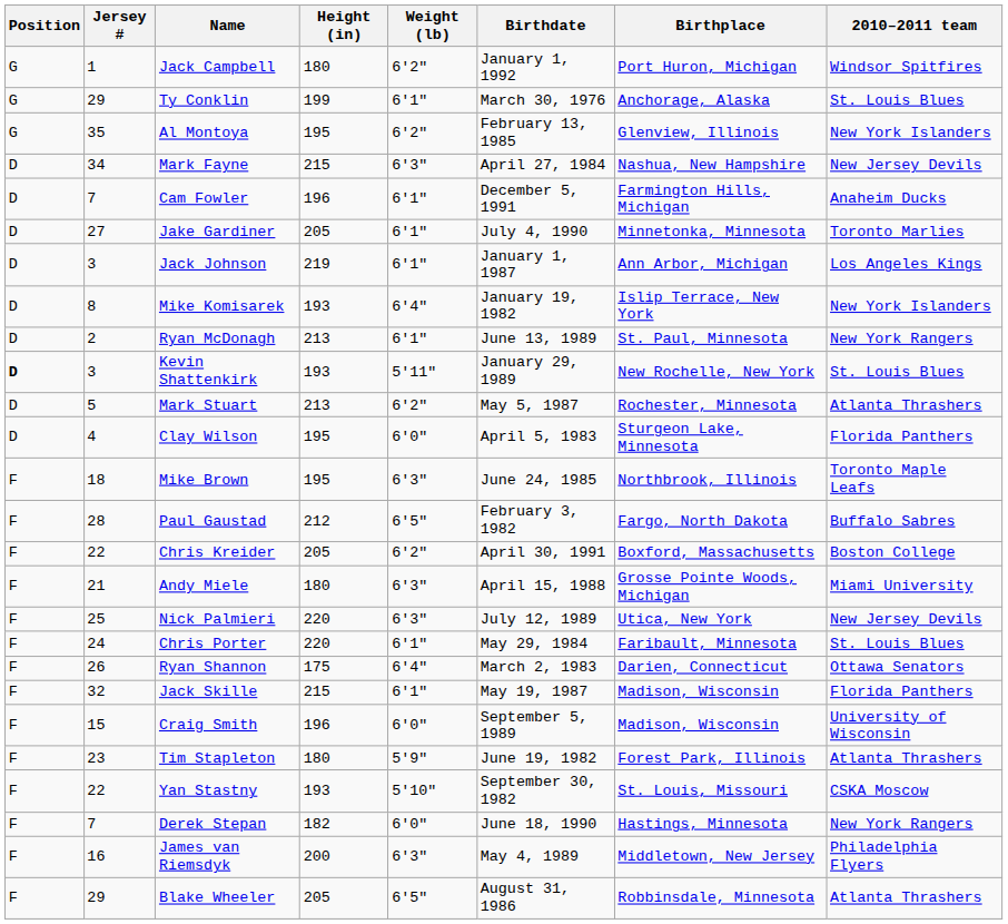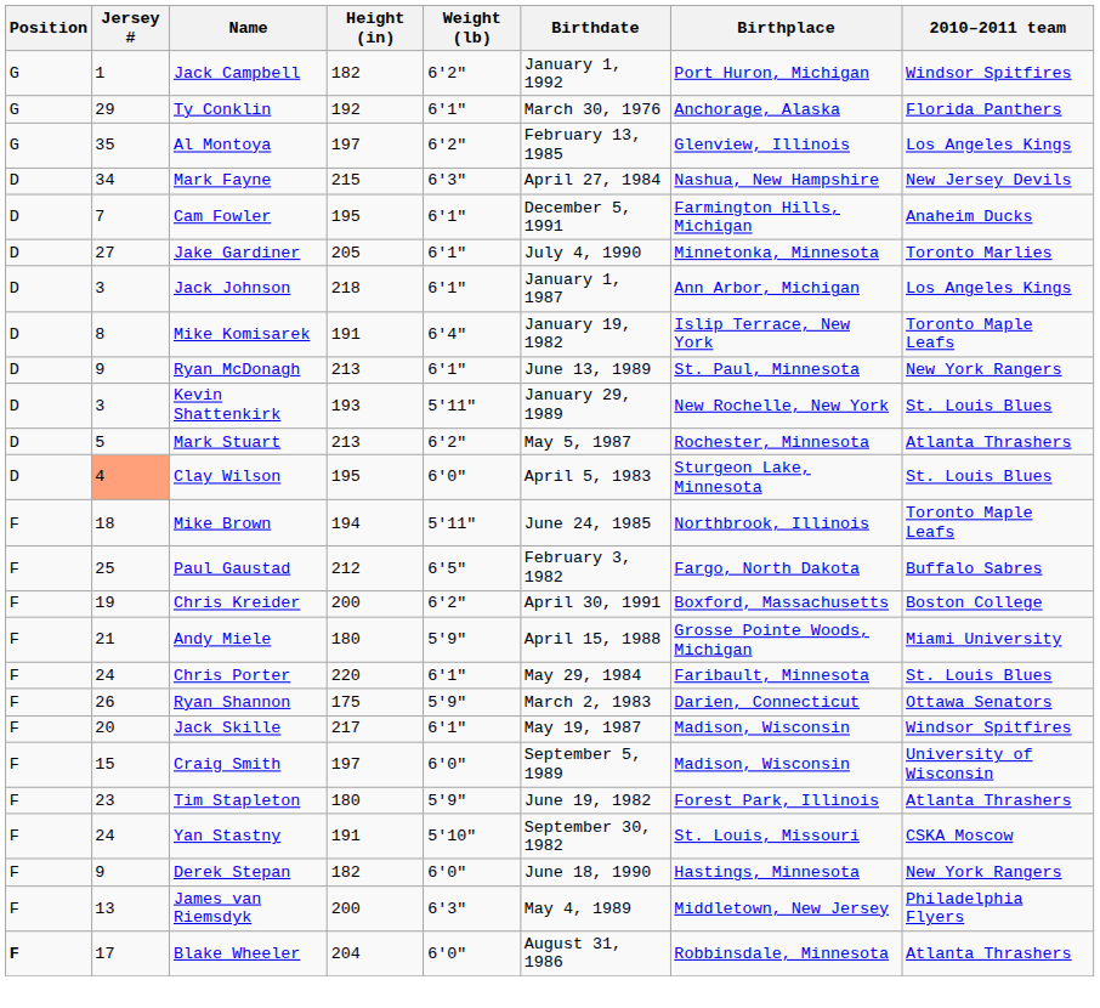 <table class="wikitable sortable">
 <tr>
 <th>Position</th>
 <th>Jersey #</th>
 <th>Name</th>
 <th>Height (in)</th>
 <th>Weight (lb)</th>
 <th>Birthdate</th>
 <th>Birthplace</th>
 <th>2010–2011 team</th>
 </tr>
 <tr>
 <td>G</td>
 <td>1</td>
 <td><a href='#'>Jack Campbell</a></td>
-<td>180</td>
+<td>182</td>
 <td>6'2"</td>
 <td>January 1, 1992</td>
 <td><a href='#'>Port Huron, Michigan</a></td>
 <td><a href='#'>Windsor Spitfires</a></td>
 </tr>
 <tr>
 <td>G</td>
 <td>29</td>
 <td><a href='#'>Ty Conklin</a></td>
-<td>199</td>
+<td>192</td>
 <td>6'1"</td>
 <td>March 30, 1976</td>
 <td><a href='#'>Anchorage, Alaska</a></td>
-<td><a href='#'>St. Louis Blues</a></td>
+<td><a href='#'>Florida Panthers</a></td>
 </tr>
 <tr>
 <td>G</td>
 <td>35</td>
 <td><a href='#'>Al Montoya</a></td>
-<td>195</td>
+<td>197</td>
 <td>6'2"</td>
 <td>February 13, 1985</td>
 <td><a href='#'>Glenview, Illinois</a></td>
-<td><a href='#'>New York Islanders</a></td>
+<td><a href='#'>Los Angeles Kings</a></td>
 </tr>
 <tr>
 <td>D</td>
 <td>34</td>
 <td><a href='#'>Mark Fayne</a></td>
 <td>215</td>
 <td>6'3"</td>
 <td>April 27, 1984</td>
 <td><a href='#'>Nashua, New Hampshire</a></td>
 <td><a href='#'>New Jersey Devils</a></td>
 </tr>
 <tr>
 <td>D</td>
 <td>7</td>
 <td><a href='#'>Cam Fowler</a></td>
-<td>196</td>
+<td>195</td>
 <td>6'1"</td>
 <td>December 5, 1991</td>
 <td><a href='#'>Farmington Hills, Michigan</a></td>
 <td><a href='#'>Anaheim Ducks</a></td>
 </tr>
 <tr>
 <td>D</td>
 <td>27</td>
 <td><a href='#'>Jake Gardiner</a></td>
 <td>205</td>
 <td>6'1"</td>
 <td>July 4, 1990</td>
 <td><a href='#'>Minnetonka, Minnesota</a></td>
 <td><a href='#'>Toronto Marlies</a></td>
 </tr>
 <tr>
 <td>D</td>
 <td>3</td>
 <td><a href='#'>Jack Johnson</a></td>
-<td>219</td>
+<td>218</td>
 <td>6'1"</td>
 <td>January 1, 1987</td>
 <td><a href='#'>Ann Arbor, Michigan</a></td>
 <td><a href='#'>Los Angeles Kings</a></td>
 </tr>
 <tr>
 <td>D</td>
 <td>8</td>
 <td><a href='#'>Mike Komisarek</a></td>
-<td>193</td>
+<td>191</td>
 <td>6'4"</td>
 <td>January 19, 1982</td>
 <td><a href='#'>Islip Terrace, New York</a></td>
-<td><a href='#'>New York Islanders</a></td>
+<td><a href='#'>Toronto Maple Leafs</a></td>
 </tr>
 <tr>
 <td>D</td>
-<td>2</td>
+<td>9</td>
 <td><a href='#'>Ryan McDonagh</a></td>
 <td>213</td>
 <td>6'1"</td>
 <td>June 13, 1989</td>
 <td><a href='#'>St. Paul, Minnesota</a></td>
 <td><a href='#'>New York Rangers</a></td>
 </tr>
 <tr>
-<td><strong>D</strong></td>
+<td>D</td>
 <td>3</td>
 <td><a href='#'>Kevin Shattenkirk</a></td>
 <td>193</td>
 <td>5'11"</td>
 <td>January 29, 1989</td>
 <td><a href='#'>New Rochelle, New York</a></td>
 <td><a href='#'>St. Louis Blues</a></td>
 </tr>
 <tr>
 <td>D</td>
 <td>5</td>
 <td><a href='#'>Mark Stuart</a></td>
 <td>213</td>
 <td>6'2"</td>
 <td>May 5, 1987</td>
 <td><a href='#'>Rochester, Minnesota</a></td>
 <td><a href='#'>Atlanta Thrashers</a></td>
 </tr>
 <tr>
 <td>D</td>
-<td>4</td>
+<td style="background: lightsalmon;">4</td>
 <td><a href='#'>Clay Wilson</a></td>
 <td>195</td>
 <td>6'0"</td>
 <td>April 5, 1983</td>
 <td><a href='#'>Sturgeon Lake, Minnesota</a></td>
-<td><a href='#'>Florida Panthers</a></td>
+<td><a href='#'>St. Louis Blues</a></td>
 </tr>
 <tr>
 <td>F</td>
 <td>18</td>
 <td><a href='#'>Mike Brown</a></td>
-<td>195</td>
-<td>6'3"</td>
+<td>194</td>
+<td>5'11"</td>
 <td>June 24, 1985</td>
 <td><a href='#'>Northbrook, Illinois</a></td>
 <td><a href='#'>Toronto Maple Leafs</a></td>
 </tr>
 <tr>
 <td>F</td>
-<td>28</td>
+<td>25</td>
 <td><a href='#'>Paul Gaustad</a></td>
 <td>212</td>
 <td>6'5"</td>
 <td>February 3, 1982</td>
 <td><a href='#'>Fargo, North Dakota</a></td>
 <td><a href='#'>Buffalo Sabres</a></td>
 </tr>
 <tr>
 <td>F</td>
-<td>22</td>
+<td>19</td>
 <td><a href='#'>Chris Kreider</a></td>
-<td>205</td>
+<td>200</td>
 <td>6'2"</td>
 <td>April 30, 1991</td>
 <td><a href='#'>Boxford, Massachusetts</a></td>
 <td><a href='#'>Boston College</a></td>
 </tr>
 <tr>
 <td>F</td>
 <td>21</td>
 <td><a href='#'>Andy Miele</a></td>
 <td>180</td>
-<td>6'3"</td>
+<td>5'9"</td>
 <td>April 15, 1988</td>
 <td><a href='#'>Grosse Pointe Woods, Michigan</a></td>
 <td><a href='#'>Miami University</a></td>
-</tr>
-<tr>
-<td>F</td>
-<td>25</td>
-<td><a href='#'>Nick Palmieri</a></td>
-<td>220</td>
-<td>6'3"</td>
-<td>July 12, 1989</td>
-<td><a href='#'>Utica, New York</a></td>
-<td><a href='#'>New Jersey Devils</a></td>
 </tr>
 <tr>
 <td>F</td>
 <td>24</td>
 <td><a href='#'>Chris Porter</a></td>
 <td>220</td>
 <td>6'1"</td>
 <td>May 29, 1984</td>
 <td><a href='#'>Faribault, Minnesota</a></td>
 <td><a href='#'>St. Louis Blues</a></td>
 </tr>
 <tr>
 <td>F</td>
 <td>26</td>
 <td><a href='#'>Ryan Shannon</a></td>
 <td>175</td>
-<td>6'4"</td>
+<td>5'9"</td>
 <td>March 2, 1983</td>
 <td><a href='#'>Darien, Connecticut</a></td>
 <td><a href='#'>Ottawa Senators</a></td>
 </tr>
 <tr>
 <td>F</td>
-<td>32</td>
+<td>20</td>
 <td><a href='#'>Jack Skille</a></td>
-<td>215</td>
+<td>217</td>
 <td>6'1"</td>
 <td>May 19, 1987</td>
 <td><a href='#'>Madison, Wisconsin</a></td>
-<td><a href='#'>Florida Panthers</a></td>
+<td><a href='#'>Windsor Spitfires</a></td>
 </tr>
 <tr>
 <td>F</td>
 <td>15</td>
 <td><a href='#'>Craig Smith</a></td>
-<td>196</td>
+<td>197</td>
 <td>6'0"</td>
 <td>September 5, 1989</td>
 <td><a href='#'>Madison, Wisconsin</a></td>
 <td><a href='#'>University of Wisconsin</a></td>
 </tr>
 <tr>
 <td>F</td>
 <td>23</td>
 <td><a href='#'>Tim Stapleton</a></td>
 <td>180</td>
 <td>5'9"</td>
 <td>June 19, 1982</td>
 <td><a href='#'>Forest Park, Illinois</a></td>
 <td><a href='#'>Atlanta Thrashers</a></td>
 </tr>
 <tr>
 <td>F</td>
-<td>22</td>
+<td>24</td>
 <td><a href='#'>Yan Stastny</a></td>
-<td>193</td>
+<td>191</td>
 <td>5'10"</td>
 <td>September 30, 1982</td>
 <td><a href='#'>St. Louis, Missouri</a></td>
 <td><a href='#'>CSKA Moscow</a></td>
 </tr>
 <tr>
 <td>F</td>
-<td>7</td>
+<td>9</td>
 <td><a href='#'>Derek Stepan</a></td>
 <td>182</td>
 <td>6'0"</td>
 <td>June 18, 1990</td>
 <td><a href='#'>Hastings, Minnesota</a></td>
 <td><a href='#'>New York Rangers</a></td>
 </tr>
 <tr>
 <td>F</td>
-<td>16</td>
+<td>13</td>
 <td><a href='#'>James van Riemsdyk</a></td>
 <td>200</td>
 <td>6'3"</td>
 <td>May 4, 1989</td>
 <td><a href='#'>Middletown, New Jersey</a></td>
 <td><a href='#'>Philadelphia Flyers</a></td>
 </tr>
 <tr>
-<td>F</td>
-<td>29</td>
+<td><strong>F</strong></td>
+<td>17</td>
 <td><a href='#'>Blake Wheeler</a></td>
-<td>205</td>
-<td>6'5"</td>
+<td>204</td>
+<td>6'0"</td>
 <td>August 31, 1986</td>
 <td><a href='#'>Robbinsdale, Minnesota</a></td>
 <td><a href='#'>Atlanta Thrashers</a></td>
 </tr>
 </table>
